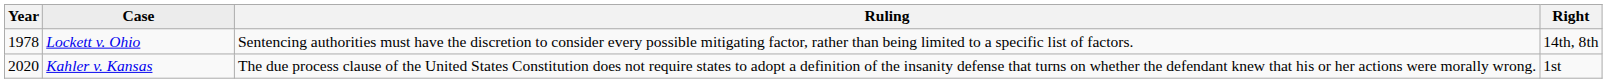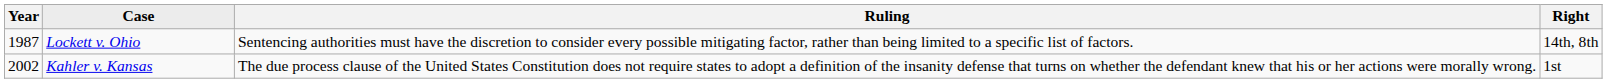 <table class="wikitable">
 <tr>
 <th>Year</th>
 <th style="background: #ececec; width:12%">Case</th>
 <th>Ruling</th>
 <th>Right</th>
 </tr>
 <tr>
-<td>1978</td>
+<td>1987</td>
 <td><em><a href='#'>Lockett v. Ohio</a></em></td>
 <td>Sentencing authorities must have the discretion to consider every possible mitigating factor, rather than being limited to a specific list of factors.</td>
 <td>14th, 8th</td>
 </tr>
 <tr>
-<td>2020</td>
+<td>2002</td>
 <td><em><a href='#'>Kahler v. Kansas</a></em></td>
 <td>The due process clause of the United States Constitution does not require states to adopt a definition of the insanity defense that turns on whether the defendant knew that his or her actions were morally wrong.</td>
 <td>1st</td>
 </tr>
 </table>
